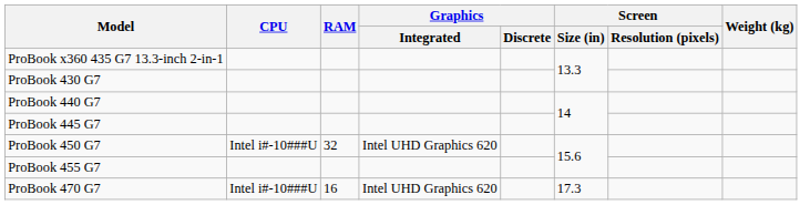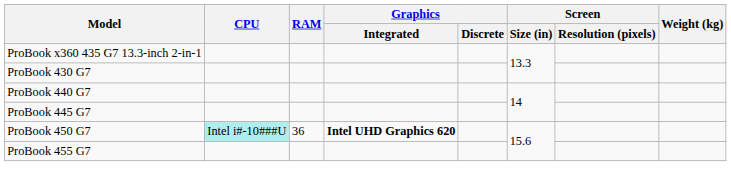 <table class="wikitable">
 <tr>
 <th rowspan="2">Model</th>
 <th rowspan="2"><a href='#'>CPU</a></th>
 <th rowspan="2"><a href='#'>RAM</a></th>
 <th colspan="2"><a href='#'>Graphics</a></th>
 <th colspan="2">Screen</th>
 <th rowspan="2">Weight (kg)</th>
 </tr>
 <tr>
 <th>Integrated</th>
 <th>Discrete</th>
 <th>Size (in)</th>
 <th>Resolution (pixels)</th>
 </tr>
 <tr>
 <td>ProBook x360 435 G7 13.3-inch 2-in-1</td>
 <td></td>
 <td></td>
 <td></td>
 <td></td>
 <td rowspan="2">13.3</td>
 <td></td>
 <td></td>
 </tr>
 <tr>
 <td>ProBook 430 G7</td>
 <td></td>
 <td></td>
 <td></td>
 <td></td>
 <td></td>
 <td></td>
 </tr>
 <tr>
 <td>ProBook 440 G7</td>
 <td></td>
 <td></td>
 <td></td>
 <td></td>
 <td rowspan="2">14</td>
 <td></td>
 <td></td>
 </tr>
 <tr>
 <td>ProBook 445 G7</td>
 <td></td>
 <td></td>
 <td></td>
 <td></td>
 <td></td>
 <td></td>
 </tr>
 <tr>
 <td>ProBook 450 G7</td>
-<td>Intel i#-10###U</td>
-<td>32</td>
-<td>Intel UHD Graphics 620</td>
+<td style="background: paleturquoise;">Intel i#-10###U</td>
+<td>36</td>
+<td><strong>Intel UHD Graphics 620</strong></td>
 <td></td>
 <td rowspan="2">15.6</td>
 <td></td>
 <td></td>
 </tr>
 <tr>
 <td>ProBook 455 G7</td>
 <td></td>
 <td></td>
 <td></td>
 <td></td>
 <td></td>
 <td></td>
 </tr>
-<tr>
-<td>ProBook 470 G7</td>
-<td>Intel i#-10###U</td>
-<td>16</td>
-<td>Intel UHD Graphics 620</td>
-<td></td>
-<td>17.3</td>
-<td></td>
-<td></td>
-</tr>
 </table>
